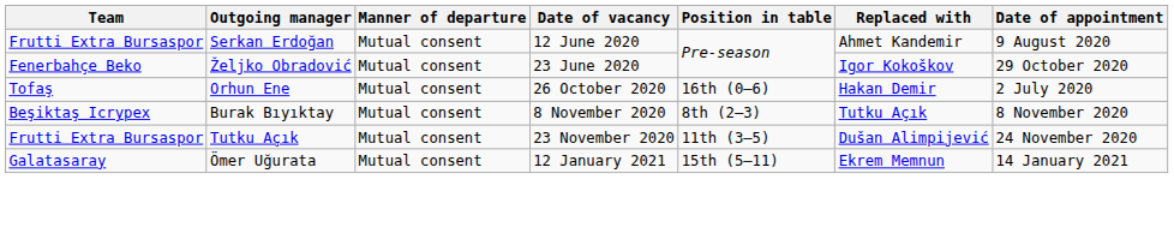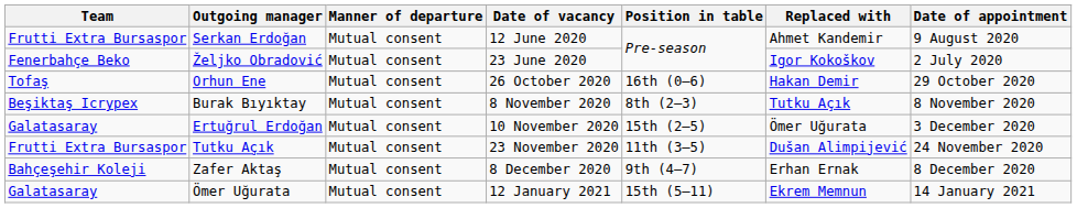 <table class="wikitable sortable">
 <tr>
 <th>Team</th>
 <th>Outgoing manager</th>
 <th>Manner of departure</th>
 <th>Date of vacancy</th>
 <th>Position in table</th>
 <th>Replaced with</th>
 <th>Date of appointment</th>
 </tr>
 <tr>
 <td><a href='#'>Frutti Extra Bursaspor</a></td>
 <td> <a href='#'>Serkan Erdoğan</a></td>
 <td>Mutual consent</td>
 <td>12 June 2020</td>
 <td rowspan=2><em>Pre-season</em></td>
 <td> Ahmet Kandemir</td>
 <td>9 August 2020</td>
 </tr>
 <tr>
 <td><a href='#'>Fenerbahçe Beko</a></td>
 <td> <a href='#'>Željko Obradović</a></td>
 <td>Mutual consent</td>
 <td>23 June 2020</td>
 <td> <a href='#'>Igor Kokoškov</a></td>
-<td>29 October 2020</td>
+<td>2 July 2020</td>
 </tr>
 <tr>
 <td><a href='#'>Tofaş</a></td>
 <td> <a href='#'>Orhun Ene</a></td>
 <td>Mutual consent</td>
 <td>26 October 2020</td>
 <td>16th (0–6)</td>
 <td> <a href='#'>Hakan Demir</a></td>
-<td>2 July 2020</td>
+<td>29 October 2020</td>
 </tr>
 <tr>
 <td><a href='#'>Beşiktaş Icrypex</a></td>
 <td> Burak Bıyıktay</td>
 <td>Mutual consent</td>
 <td>8 November 2020</td>
 <td>8th (2–3)</td>
 <td> <a href='#'>Tutku Açık</a></td>
 <td>8 November 2020</td>
 </tr>
 <tr>
+<td><a href='#'>Galatasaray</a></td>
+<td> <a href='#'>Ertuğrul Erdoğan</a></td>
+<td>Mutual consent</td>
+<td>10 November 2020</td>
+<td>15th (2–5)</td>
+<td> Ömer Uğurata</td>
+<td>3 December 2020</td>
+</tr>
+<tr>
 <td><a href='#'>Frutti Extra Bursaspor</a></td>
 <td> <a href='#'>Tutku Açık</a></td>
 <td>Mutual consent</td>
 <td>23 November 2020</td>
 <td>11th (3–5)</td>
 <td> <a href='#'>Dušan Alimpijević</a></td>
 <td>24 November 2020</td>
+</tr>
+<tr>
+<td><a href='#'>Bahçeşehir Koleji</a></td>
+<td> Zafer Aktaş</td>
+<td>Mutual consent</td>
+<td>8 December 2020</td>
+<td>9th (4–7)</td>
+<td> Erhan Ernak</td>
+<td>8 December 2020</td>
 </tr>
 <tr>
 <td><a href='#'>Galatasaray</a></td>
 <td> Ömer Uğurata</td>
 <td>Mutual consent</td>
 <td>12 January 2021</td>
 <td>15th (5–11)</td>
 <td> <a href='#'>Ekrem Memnun</a></td>
 <td>14 January 2021</td>
 </tr>
 </table>
